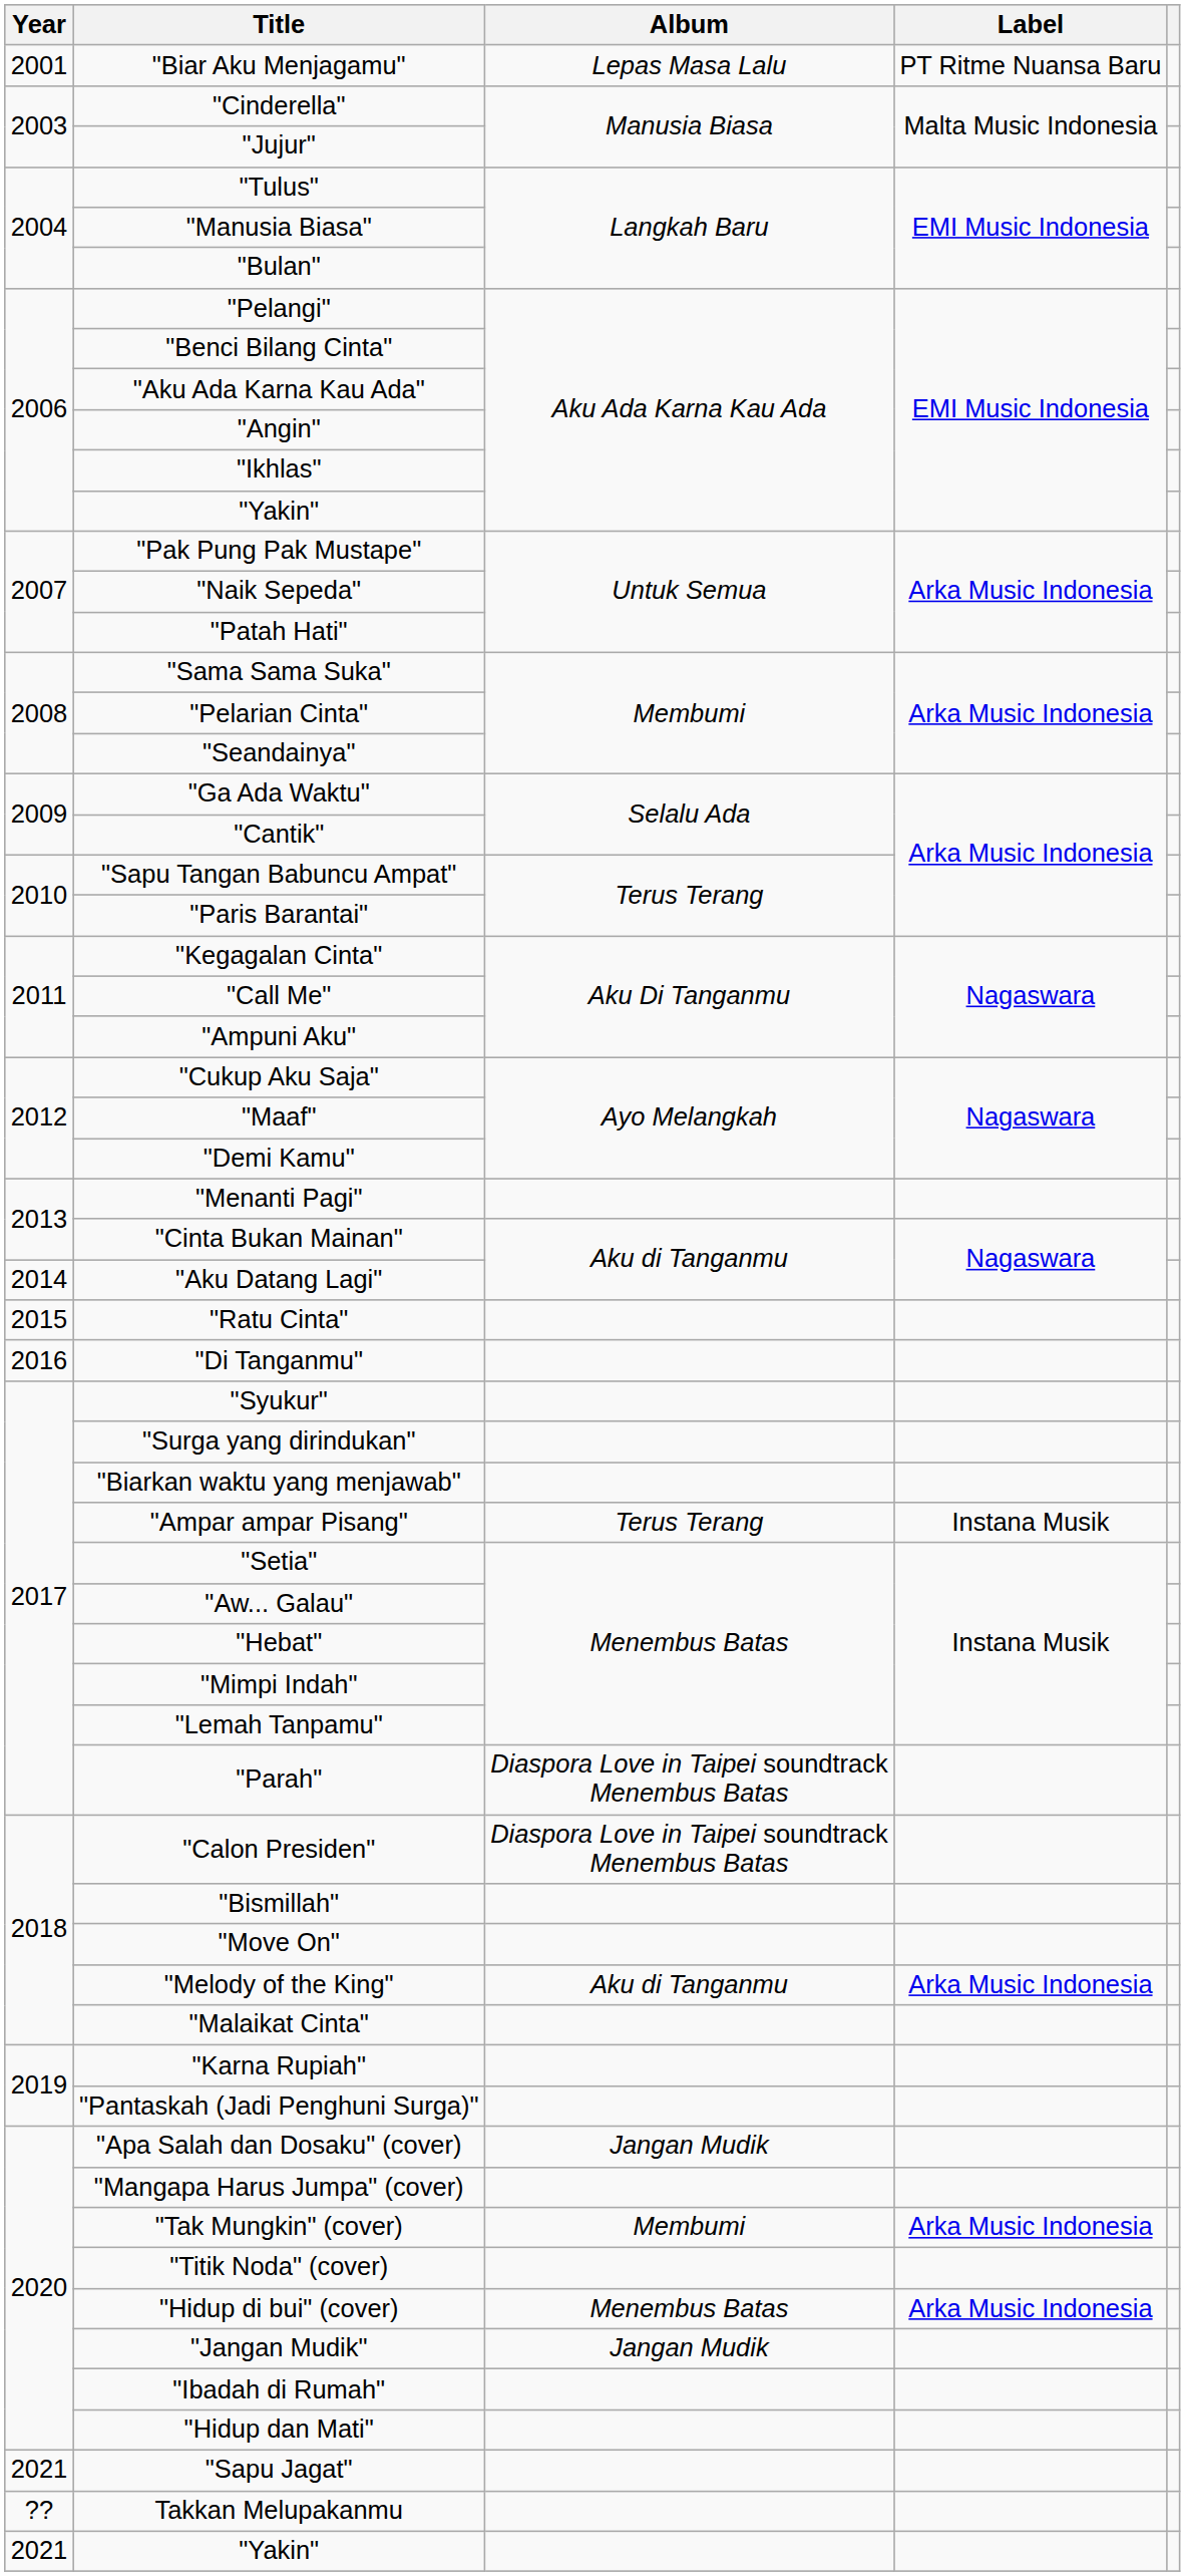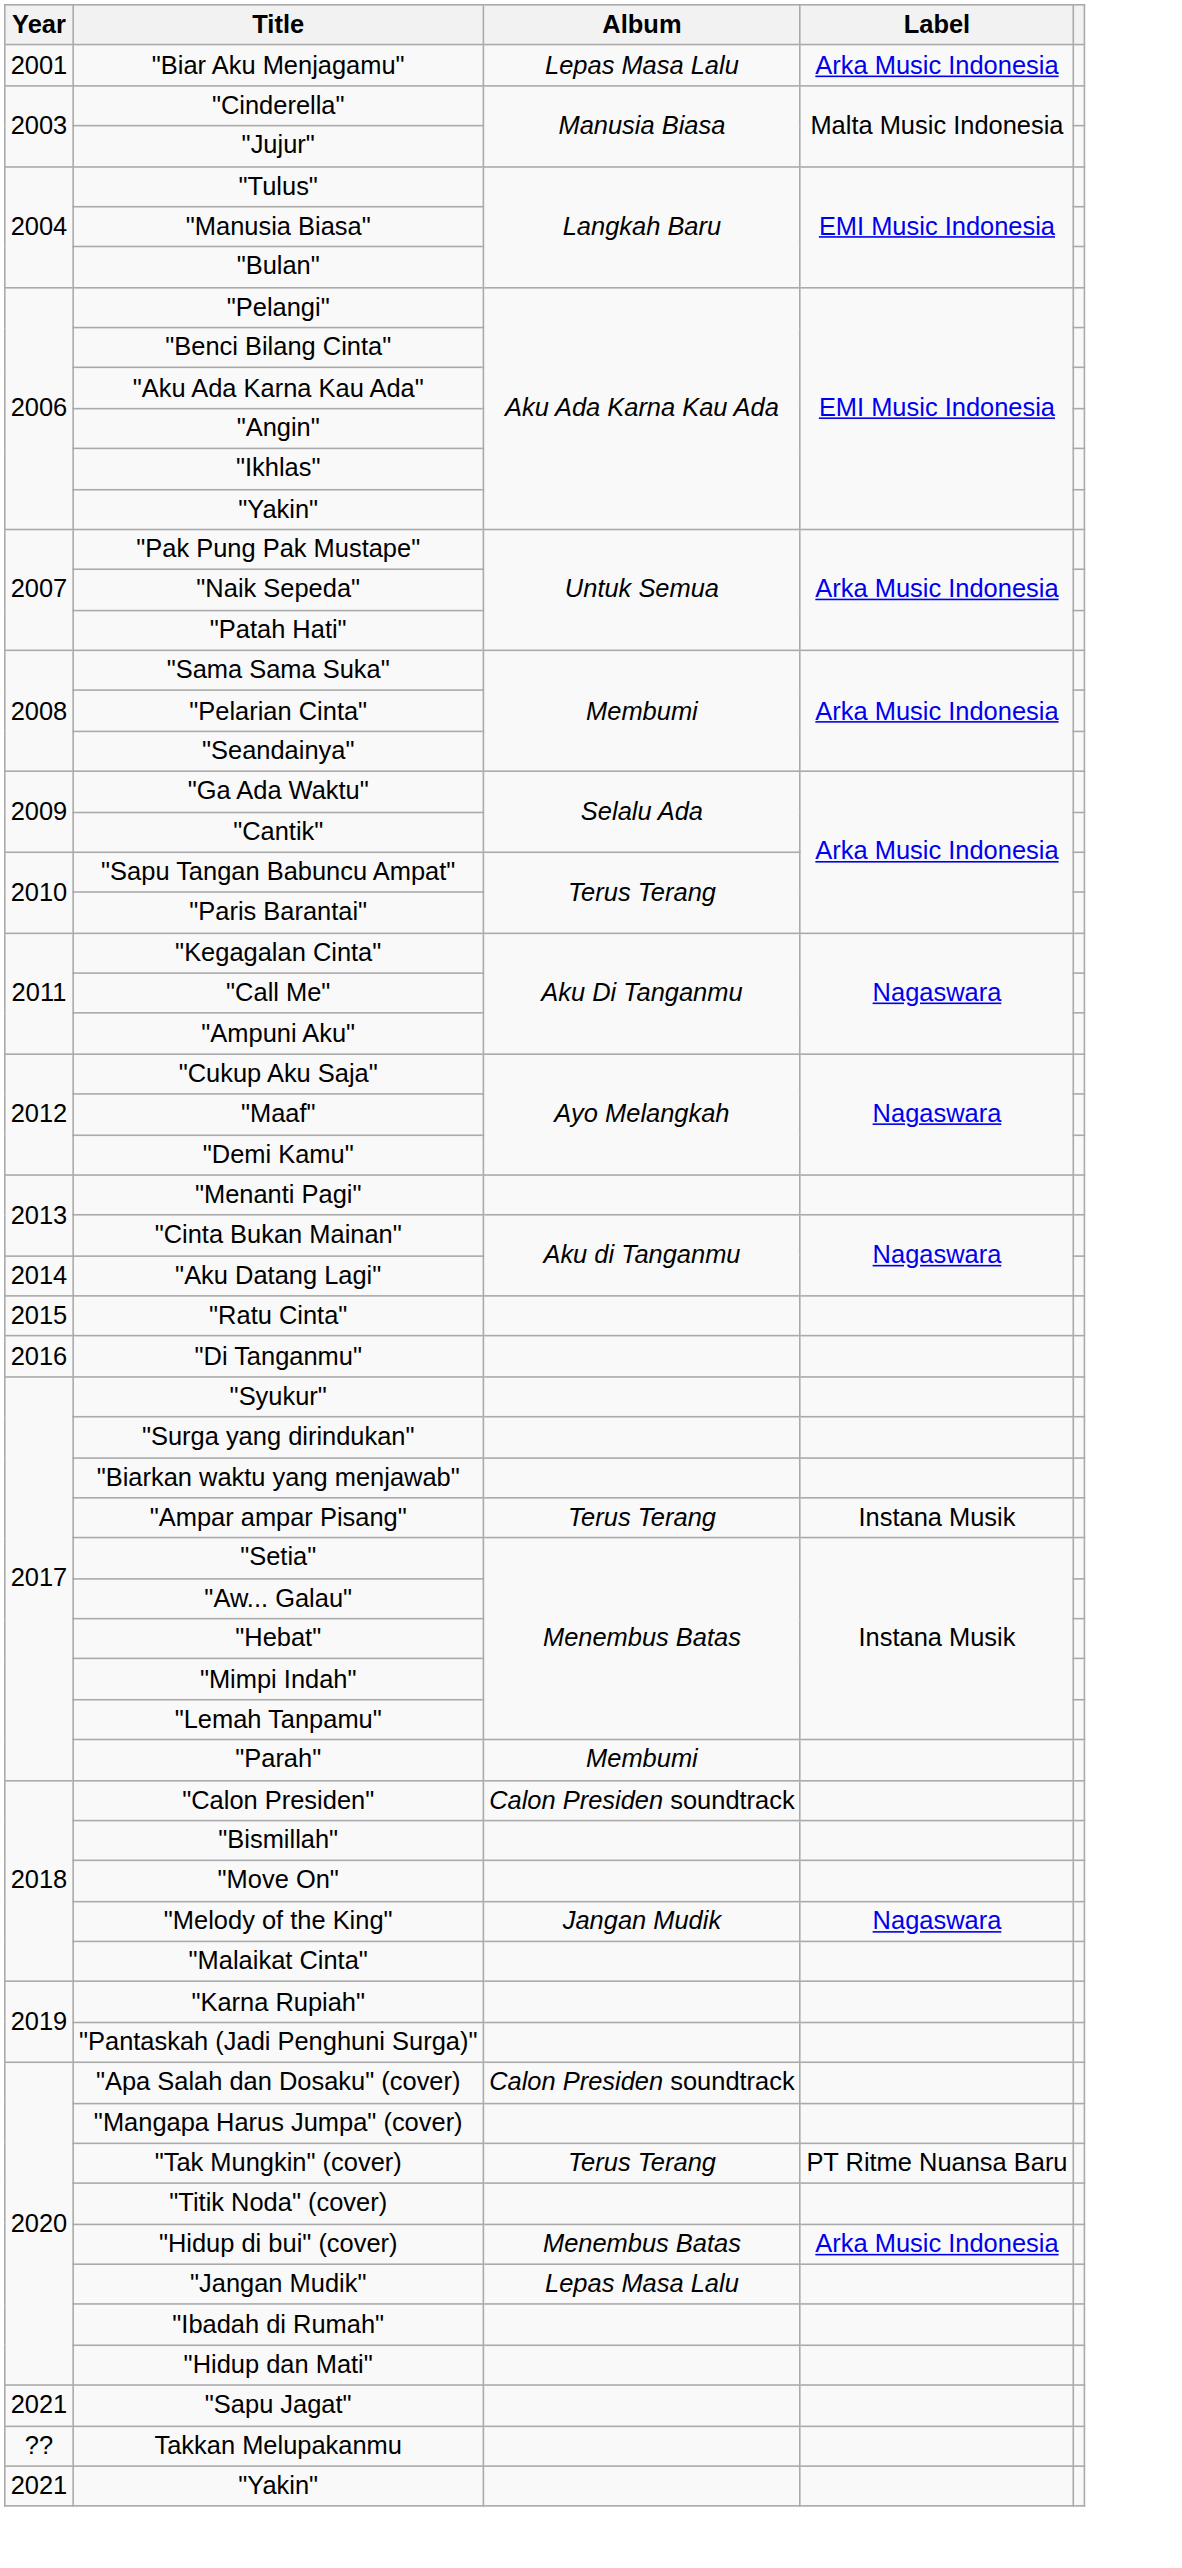 <table class="wikitable plainrowheaders" style="text-align:center;">
 <tr>
 <th>Year</th>
 <th>Title</th>
 <th>Album</th>
 <th>Label</th>
 <th></th>
 </tr>
 <tr>
 <td>2001</td>
 <td>"Biar Aku Menjagamu"</td>
 <td><em>Lepas Masa Lalu</em></td>
-<td>PT Ritme Nuansa Baru</td>
+<td><a href='#'>Arka Music Indonesia</a></td>
 <td></td>
 </tr>
 <tr>
 <td rowspan="2">2003</td>
 <td>"Cinderella"</td>
 <td rowspan="2"><em>Manusia Biasa</em></td>
 <td rowspan="2">Malta Music Indonesia</td>
 <td></td>
 </tr>
 <tr>
 <td>"Jujur"</td>
 <td></td>
 </tr>
 <tr>
 <td rowspan="3">2004</td>
 <td>"Tulus"</td>
 <td rowspan="3"><em>Langkah Baru</em></td>
 <td rowspan="3"><a href='#'>EMI Music Indonesia</a></td>
 <td></td>
 </tr>
 <tr>
 <td>"Manusia Biasa"</td>
 <td></td>
 </tr>
 <tr>
 <td>"Bulan"</td>
 <td></td>
 </tr>
 <tr>
 <td rowspan="6">2006</td>
 <td>"Pelangi"</td>
 <td rowspan="6"><em>Aku Ada Karna Kau Ada</em></td>
 <td rowspan="6"><a href='#'>EMI Music Indonesia</a></td>
 <td></td>
 </tr>
 <tr>
 <td>"Benci Bilang Cinta"</td>
 <td></td>
 </tr>
 <tr>
 <td>"Aku Ada Karna Kau Ada"</td>
 <td></td>
 </tr>
 <tr>
 <td>"Angin"</td>
 <td></td>
 </tr>
 <tr>
 <td>"Ikhlas"</td>
 <td></td>
 </tr>
 <tr>
 <td>"Yakin"</td>
 <td></td>
 </tr>
 <tr>
 <td rowspan="3">2007</td>
 <td>"Pak Pung Pak Mustape"</td>
 <td rowspan="3"><em>Untuk Semua</em></td>
 <td rowspan="3"><a href='#'>Arka Music Indonesia</a></td>
 <td></td>
 </tr>
 <tr>
 <td>"Naik Sepeda"</td>
 <td></td>
 </tr>
 <tr>
 <td>"Patah Hati"</td>
 <td></td>
 </tr>
 <tr>
 <td rowspan="3">2008</td>
 <td>"Sama Sama Suka"</td>
 <td rowspan="3"><em>Membumi</em></td>
 <td rowspan="3"><a href='#'>Arka Music Indonesia</a></td>
 <td></td>
 </tr>
 <tr>
 <td>"Pelarian Cinta"</td>
 <td></td>
 </tr>
 <tr>
 <td>"Seandainya"</td>
 <td></td>
 </tr>
 <tr>
 <td rowspan="2">2009</td>
 <td>"Ga Ada Waktu"</td>
 <td rowspan="2"><em>Selalu Ada</em></td>
 <td rowspan="4"><a href='#'>Arka Music Indonesia</a></td>
 <td></td>
 </tr>
 <tr>
 <td>"Cantik"</td>
 <td></td>
 </tr>
 <tr>
 <td rowspan="2">2010</td>
 <td>"Sapu Tangan Babuncu Ampat"</td>
 <td rowspan="2"><em>Terus Terang</em></td>
 <td></td>
 </tr>
 <tr>
 <td>"Paris Barantai"</td>
 <td></td>
 </tr>
 <tr>
 <td rowspan="3">2011</td>
 <td>"Kegagalan Cinta"</td>
 <td rowspan="3"><em>Aku Di Tanganmu</em></td>
 <td rowspan="3"><a href='#'>Nagaswara</a></td>
 <td></td>
 </tr>
 <tr>
 <td>"Call Me"</td>
 <td></td>
 </tr>
 <tr>
 <td>"Ampuni Aku"</td>
 <td></td>
 </tr>
 <tr>
 <td rowspan="3">2012</td>
 <td>"Cukup Aku Saja"</td>
 <td rowspan="3"><em>Ayo Melangkah</em></td>
 <td rowspan="3"><a href='#'>Nagaswara</a></td>
 <td></td>
 </tr>
 <tr>
 <td>"Maaf"</td>
 <td></td>
 </tr>
 <tr>
 <td>"Demi Kamu"</td>
 <td></td>
 </tr>
 <tr>
 <td rowspan="2">2013</td>
 <td>"Menanti Pagi"</td>
 <td></td>
 <td></td>
 <td></td>
 </tr>
 <tr>
 <td>"Cinta Bukan Mainan"</td>
 <td rowspan="2"><em>Aku di Tanganmu</em></td>
 <td rowspan="2"><a href='#'>Nagaswara</a></td>
 <td></td>
 </tr>
 <tr>
 <td rowspan="1">2014</td>
 <td>"Aku Datang Lagi"</td>
 <td></td>
 </tr>
 <tr>
 <td rowspan="1">2015</td>
 <td>"Ratu Cinta"</td>
 <td></td>
 <td></td>
 <td></td>
 </tr>
 <tr>
 <td rowspan="1">2016</td>
 <td>"Di Tanganmu"</td>
 <td></td>
 <td></td>
 <td></td>
 </tr>
 <tr>
 <td rowspan="10">2017</td>
 <td>"Syukur"</td>
 <td></td>
 <td></td>
 <td></td>
 </tr>
 <tr>
 <td>"Surga yang dirindukan"</td>
 <td></td>
 <td></td>
 <td></td>
 </tr>
 <tr>
 <td>"Biarkan waktu yang menjawab"</td>
 <td></td>
 <td></td>
 <td></td>
 </tr>
 <tr>
 <td>"Ampar ampar Pisang"</td>
 <td><em>Terus Terang</em></td>
 <td>Instana Musik</td>
 <td></td>
 </tr>
 <tr>
 <td>"Setia"</td>
 <td rowspan="5"><em>Menembus Batas</em></td>
 <td rowspan="5">Instana Musik</td>
 <td></td>
 </tr>
 <tr>
 <td>"Aw... Galau"</td>
 <td></td>
 </tr>
 <tr>
 <td>"Hebat"</td>
 <td></td>
 </tr>
 <tr>
 <td>"Mimpi Indah"</td>
 <td></td>
 </tr>
 <tr>
 <td>"Lemah Tanpamu"</td>
 <td></td>
 </tr>
 <tr>
 <td>"Parah"</td>
-<td><em>Diaspora Love in Taipei</em> soundtrack<br><em>Menembus Batas</em></td>
+<td><em>Membumi</em></td>
 <td></td>
 <td></td>
 </tr>
 <tr>
 <td rowspan="5">2018</td>
 <td>"Calon Presiden"</td>
-<td><em>Diaspora Love in Taipei</em> soundtrack<br><em>Menembus Batas</em></td>
+<td><em>Calon Presiden</em> soundtrack</td>
 <td></td>
 <td></td>
 </tr>
 <tr>
 <td>"Bismillah"</td>
 <td></td>
 <td></td>
 <td></td>
 </tr>
 <tr>
 <td>"Move On"</td>
 <td></td>
 <td></td>
 <td></td>
 </tr>
 <tr>
 <td>"Melody of the King"</td>
-<td><em>Aku di Tanganmu</em></td>
-<td><a href='#'>Arka Music Indonesia</a></td>
+<td><em>Jangan Mudik</em></td>
+<td><a href='#'>Nagaswara</a></td>
 <td></td>
 </tr>
 <tr>
 <td>"Malaikat Cinta"</td>
 <td></td>
 <td></td>
 <td></td>
 </tr>
 <tr>
 <td rowspan="2">2019</td>
 <td>"Karna Rupiah"</td>
 <td></td>
 <td></td>
 <td></td>
 </tr>
 <tr>
 <td>"Pantaskah (Jadi Penghuni Surga)"</td>
 <td></td>
 <td></td>
 <td></td>
 </tr>
 <tr>
 <td rowspan="8">2020</td>
 <td>"Apa Salah dan Dosaku" (cover)</td>
-<td><em>Jangan Mudik</em></td>
+<td><em>Calon Presiden</em> soundtrack</td>
 <td></td>
 <td></td>
 </tr>
 <tr>
 <td>"Mangapa Harus Jumpa" (cover)</td>
 <td></td>
 <td></td>
 <td></td>
 </tr>
 <tr>
 <td>"Tak Mungkin" (cover)</td>
-<td><em>Membumi</em></td>
-<td><a href='#'>Arka Music Indonesia</a></td>
+<td><em>Terus Terang</em></td>
+<td>PT Ritme Nuansa Baru</td>
 <td></td>
 </tr>
 <tr>
 <td>"Titik Noda" (cover)</td>
 <td></td>
 <td></td>
 <td></td>
 </tr>
 <tr>
 <td>"Hidup di bui" (cover)</td>
 <td><em>Menembus Batas</em></td>
 <td><a href='#'>Arka Music Indonesia</a></td>
 <td></td>
 </tr>
 <tr>
 <td>"Jangan Mudik"</td>
-<td><em>Jangan Mudik</em></td>
+<td><em>Lepas Masa Lalu</em></td>
 <td></td>
 <td></td>
 </tr>
 <tr>
 <td>"Ibadah di Rumah"</td>
 <td></td>
 <td></td>
 <td></td>
 </tr>
 <tr>
 <td>"Hidup dan Mati"</td>
 <td></td>
 <td></td>
 <td></td>
 </tr>
 <tr>
 <td rowspan="1">2021</td>
 <td>"Sapu Jagat"</td>
 <td></td>
 <td></td>
 <td></td>
 </tr>
 <tr>
 <td rowspan="1">??</td>
 <td>Takkan Melupakanmu</td>
 <td></td>
 <td></td>
 <td></td>
 </tr>
 <tr>
 <td rowspan="1">2021</td>
 <td>"Yakin"</td>
 <td></td>
 <td></td>
 <td></td>
 </tr>
 </table>
